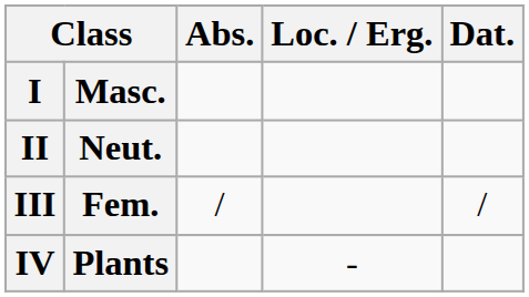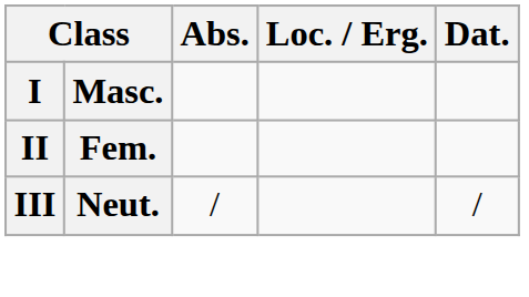 <table class="wikitable" style=text-align:center>
 <tr>
 <th colspan="2">Class</th>
 <th>Abs.</th>
 <th>Loc. / Erg.</th>
 <th>Dat.</th>
 </tr>
 <tr>
 <th>I</th>
 <th>Masc.</th>
 <td></td>
 <td></td>
 <td></td>
 </tr>
 <tr>
 <th>II</th>
-<th>Neut.</th>
+<th>Fem.</th>
 <td></td>
 <td></td>
 <td></td>
 </tr>
 <tr>
 <th>III</th>
-<th>Fem.</th>
+<th>Neut.</th>
 <td> / </td>
 <td></td>
 <td> / </td>
 </tr>
-<tr>
-<th>IV</th>
-<th>Plants</th>
-<td></td>
-<td>-</td>
-<td></td>
-</tr>
 </table>
